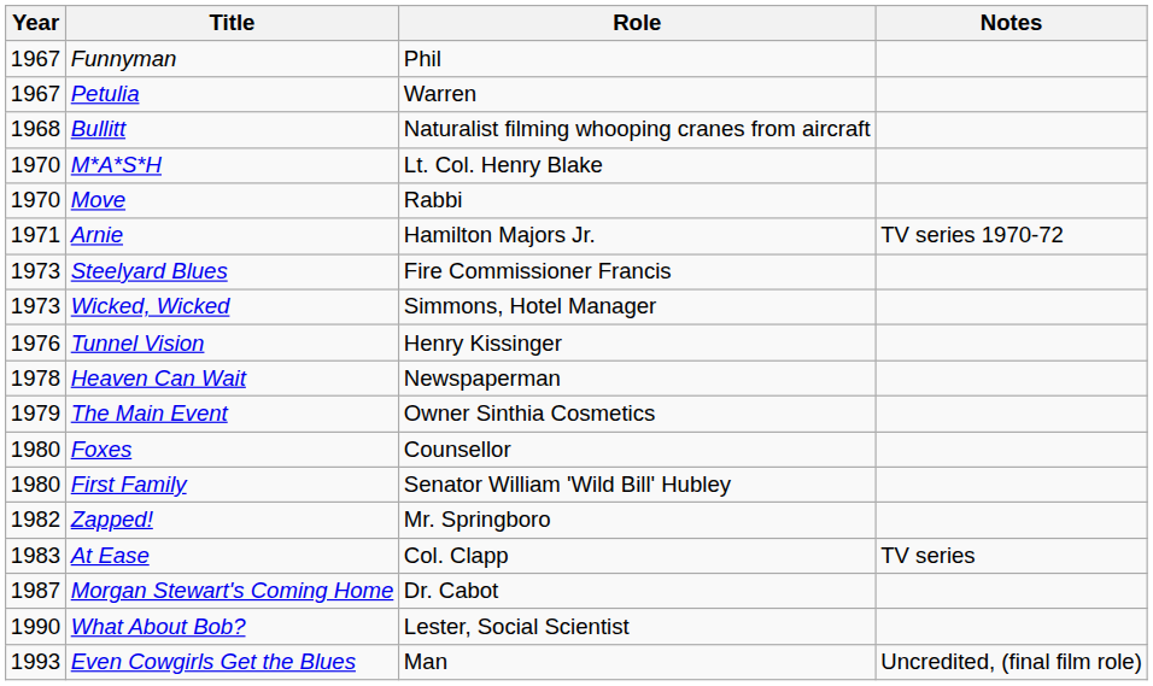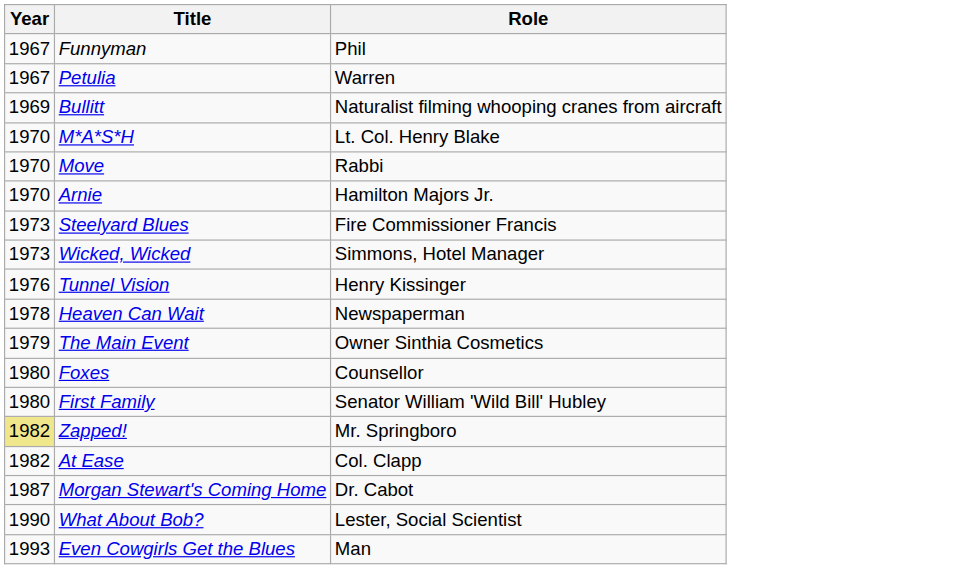 <table class="wikitable">
 <tr>
 <th>Year</th>
 <th>Title</th>
 <th>Role</th>
-<th class="unsortable">Notes</th>
 </tr>
 <tr>
 <td>1967</td>
 <td><em>Funnyman</em></td>
 <td>Phil</td>
-<td></td>
 </tr>
 <tr>
 <td>1967</td>
 <td><em><a href='#'>Petulia</a></em></td>
 <td>Warren</td>
-<td></td>
 </tr>
 <tr>
-<td>1968</td>
+<td>1969</td>
 <td><em><a href='#'>Bullitt</a></em></td>
 <td>Naturalist filming whooping cranes from aircraft</td>
-<td></td>
 </tr>
 <tr>
 <td>1970</td>
 <td><em><a href='#'>M*A*S*H</a></em></td>
 <td>Lt. Col. Henry Blake</td>
-<td></td>
 </tr>
 <tr>
 <td>1970</td>
 <td><em><a href='#'>Move</a></em></td>
 <td>Rabbi</td>
-<td></td>
 </tr>
 <tr>
-<td>1971</td>
+<td>1970</td>
 <td><em><a href='#'>Arnie</a></em></td>
 <td>Hamilton Majors Jr.</td>
-<td>TV series 1970-72</td>
 </tr>
 <tr>
 <td>1973</td>
 <td><em><a href='#'>Steelyard Blues</a></em></td>
 <td>Fire Commissioner Francis</td>
-<td></td>
 </tr>
 <tr>
 <td>1973</td>
 <td><em><a href='#'>Wicked, Wicked</a></em></td>
 <td>Simmons, Hotel Manager</td>
-<td></td>
 </tr>
 <tr>
 <td>1976</td>
 <td><em><a href='#'>Tunnel Vision</a></em></td>
 <td>Henry Kissinger</td>
-<td></td>
 </tr>
 <tr>
 <td>1978</td>
 <td><em><a href='#'>Heaven Can Wait</a></em></td>
 <td>Newspaperman</td>
-<td></td>
 </tr>
 <tr>
 <td>1979</td>
 <td><em><a href='#'>The Main Event</a></em></td>
 <td>Owner Sinthia Cosmetics</td>
-<td></td>
 </tr>
 <tr>
 <td>1980</td>
 <td><em><a href='#'>Foxes</a></em></td>
 <td>Counsellor</td>
-<td></td>
 </tr>
 <tr>
 <td>1980</td>
 <td><em><a href='#'>First Family</a></em></td>
 <td>Senator William 'Wild Bill' Hubley</td>
-<td></td>
+</tr>
+<tr>
+<td style="background: khaki;">1982</td>
+<td><em><a href='#'>Zapped!</a></em></td>
+<td>Mr. Springboro</td>
 </tr>
 <tr>
 <td>1982</td>
-<td><em><a href='#'>Zapped!</a></em></td>
-<td>Mr. Springboro</td>
-<td></td>
-</tr>
-<tr>
-<td>1983</td>
 <td><em><a href='#'>At Ease</a></em></td>
 <td>Col. Clapp</td>
-<td>TV series</td>
 </tr>
 <tr>
 <td>1987</td>
 <td><em><a href='#'>Morgan Stewart's Coming Home</a></em></td>
 <td>Dr. Cabot</td>
-<td></td>
 </tr>
 <tr>
 <td>1990</td>
 <td><em><a href='#'>What About Bob?</a></em></td>
 <td>Lester, Social Scientist</td>
-<td></td>
 </tr>
 <tr>
 <td>1993</td>
 <td><em><a href='#'>Even Cowgirls Get the Blues</a></em></td>
 <td>Man</td>
-<td>Uncredited, (final film role)</td>
 </tr>
 </table>
